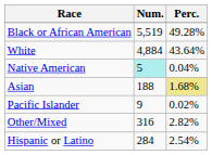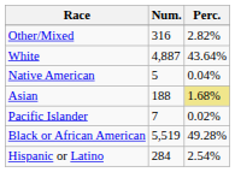 <table class="wikitable">
 <tr>
 <th>Race</th>
 <th>Num.</th>
 <th>Perc.</th>
 </tr>
 <tr>
 </tr>
 <tr>
-<td><a href='#'>Black or African American</a></td>
-<td>5,519</td>
-<td>49.28%</td>
+<td><a href='#'>Other/Mixed</a></td>
+<td>316</td>
+<td>2.82%</td>
 </tr>
 <tr>
 <td><a href='#'>White</a></td>
-<td>4,884</td>
+<td>4,887</td>
 <td>43.64%</td>
 </tr>
 <tr>
 <td><a href='#'>Native American</a></td>
-<td style="background: paleturquoise;">5</td>
+<td>5</td>
 <td>0.04%</td>
 </tr>
 <tr>
 <td><a href='#'>Asian</a></td>
 <td>188</td>
 <td style="background: khaki;">1.68%</td>
 </tr>
 <tr>
 <td><a href='#'>Pacific Islander</a></td>
-<td>9</td>
+<td>7</td>
 <td>0.02%</td>
 </tr>
 <tr>
-<td><a href='#'>Other/Mixed</a></td>
-<td>316</td>
-<td>2.82%</td>
+<td><a href='#'>Black or African American</a></td>
+<td>5,519</td>
+<td>49.28%</td>
 </tr>
 <tr>
 <td><a href='#'>Hispanic</a> or <a href='#'>Latino</a></td>
 <td>284</td>
 <td>2.54%</td>
 </tr>
 </table>
